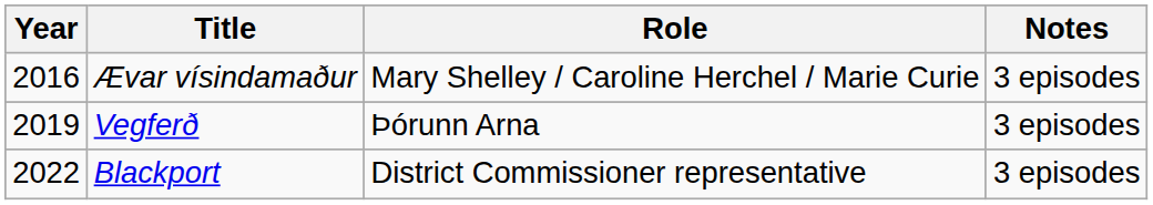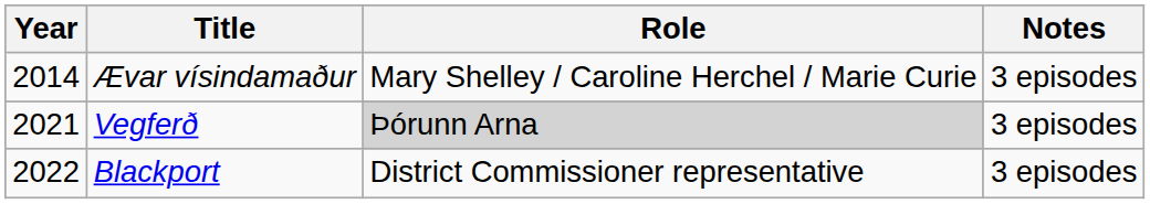 <table class="wikitable sortable">
 <tr>
 <th>Year</th>
 <th>Title</th>
 <th>Role</th>
 <th class="unsortable">Notes</th>
 </tr>
 <tr>
-<td>2016</td>
+<td>2014</td>
 <td><em>Ævar vísindamaður</em></td>
 <td>Mary Shelley / Caroline Herchel / Marie Curie</td>
 <td>3 episodes</td>
 </tr>
 <tr>
-<td>2019</td>
+<td>2021</td>
 <td><em><a href='#'>Vegferð</a></em></td>
-<td>Þórunn Arna</td>
+<td style="background: lightgrey;">Þórunn Arna</td>
 <td>3 episodes</td>
 </tr>
 <tr>
 <td>2022</td>
 <td><em><a href='#'>Blackport</a></em></td>
 <td>District Commissioner representative</td>
 <td>3 episodes</td>
 </tr>
 </table>
